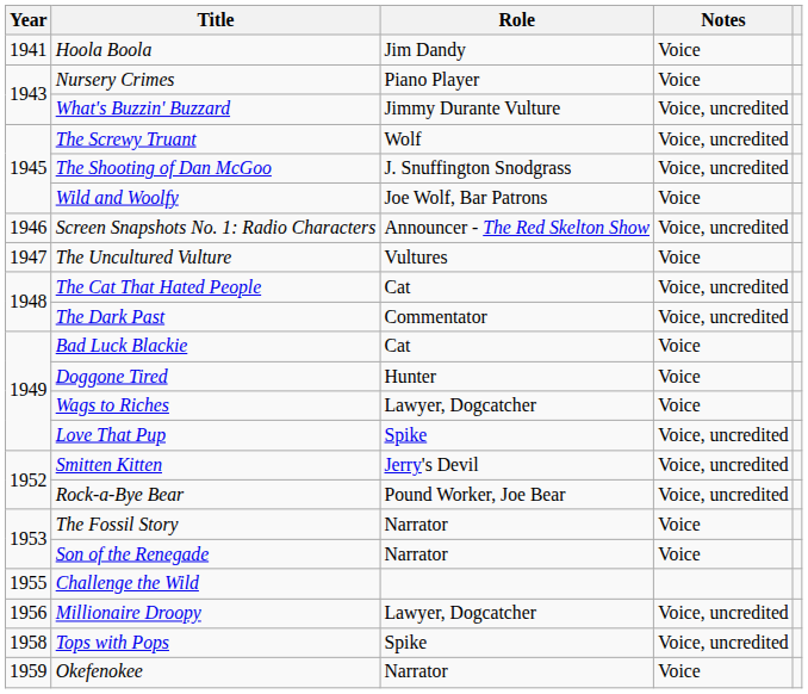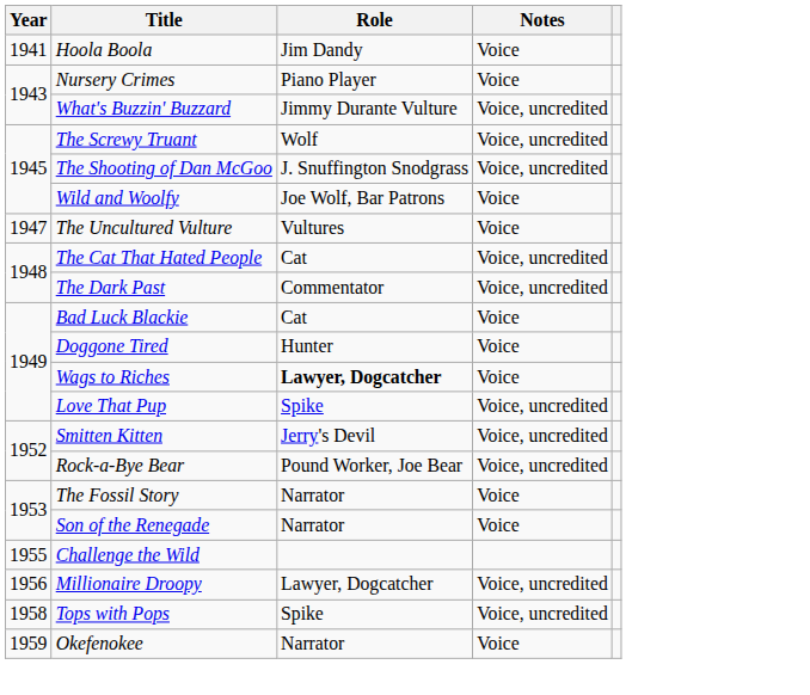 <table class="wikitable">
 <tr>
 <th>Year</th>
 <th>Title</th>
 <th>Role</th>
 <th>Notes</th>
 <th></th>
 </tr>
 <tr>
 <td>1941</td>
 <td><em>Hoola Boola</em></td>
 <td>Jim Dandy</td>
 <td>Voice</td>
 <td></td>
 </tr>
 <tr>
 <td rowspan="2">1943</td>
 <td><em>Nursery Crimes</em></td>
 <td>Piano Player</td>
 <td>Voice</td>
 <td></td>
 </tr>
 <tr>
 <td><em><a href='#'>What's Buzzin' Buzzard</a></em></td>
 <td>Jimmy Durante Vulture</td>
 <td>Voice, uncredited</td>
 <td></td>
 </tr>
 <tr>
 <td rowspan="3">1945</td>
 <td><em><a href='#'>The Screwy Truant</a></em></td>
 <td>Wolf</td>
 <td>Voice, uncredited</td>
 <td></td>
 </tr>
 <tr>
 <td><em><a href='#'>The Shooting of Dan McGoo</a></em></td>
 <td>J. Snuffington Snodgrass</td>
 <td>Voice, uncredited</td>
 <td></td>
 </tr>
 <tr>
 <td><em><a href='#'>Wild and Woolfy</a></em></td>
 <td>Joe Wolf, Bar Patrons</td>
 <td>Voice</td>
 <td></td>
 </tr>
 <tr>
-<td>1946</td>
-<td><em>Screen Snapshots No. 1: Radio Characters</em></td>
-<td>Announcer - <em><a href='#'>The Red Skelton Show</a></em></td>
-<td>Voice, uncredited</td>
-<td></td>
-</tr>
-<tr>
 <td>1947</td>
 <td><em>The Uncultured Vulture</em></td>
 <td>Vultures</td>
 <td>Voice</td>
 <td></td>
 </tr>
 <tr>
 <td rowspan="2">1948</td>
 <td><em><a href='#'>The Cat That Hated People</a></em></td>
 <td>Cat</td>
 <td>Voice, uncredited</td>
 <td></td>
 </tr>
 <tr>
 <td><em><a href='#'>The Dark Past</a></em></td>
 <td>Commentator</td>
 <td>Voice, uncredited</td>
 <td></td>
 </tr>
 <tr>
 <td rowspan="4">1949</td>
 <td><em><a href='#'>Bad Luck Blackie</a></em></td>
 <td>Cat</td>
 <td>Voice</td>
 <td></td>
 </tr>
 <tr>
 <td><em><a href='#'>Doggone Tired</a></em></td>
 <td>Hunter</td>
 <td>Voice</td>
 <td></td>
 </tr>
 <tr>
 <td><em><a href='#'>Wags to Riches</a></em></td>
-<td>Lawyer, Dogcatcher</td>
+<td><strong>Lawyer, Dogcatcher</strong></td>
 <td>Voice</td>
 <td></td>
 </tr>
 <tr>
 <td><em><a href='#'>Love That Pup</a></em></td>
 <td><a href='#'>Spike</a></td>
 <td>Voice, uncredited</td>
 <td></td>
 </tr>
 <tr>
 <td rowspan="2">1952</td>
 <td><em><a href='#'>Smitten Kitten</a></em></td>
 <td><a href='#'>Jerry</a>'s Devil</td>
 <td>Voice, uncredited</td>
 <td></td>
 </tr>
 <tr>
 <td><em>Rock-a-Bye Bear</em></td>
 <td>Pound Worker, Joe Bear</td>
 <td>Voice, uncredited</td>
 <td></td>
 </tr>
 <tr>
 <td rowspan="2">1953</td>
 <td><em>The Fossil Story</em></td>
 <td>Narrator</td>
 <td>Voice</td>
 <td></td>
 </tr>
 <tr>
 <td><em><a href='#'>Son of the Renegade</a></em></td>
 <td>Narrator</td>
 <td>Voice</td>
 <td></td>
 </tr>
 <tr>
 <td>1955</td>
 <td><em><a href='#'>Challenge the Wild</a></em></td>
 <td></td>
 <td></td>
 <td></td>
 </tr>
 <tr>
 <td>1956</td>
 <td><em><a href='#'>Millionaire Droopy</a></em></td>
 <td>Lawyer, Dogcatcher</td>
 <td>Voice, uncredited</td>
 <td></td>
 </tr>
 <tr>
 <td>1958</td>
 <td><em><a href='#'>Tops with Pops</a></em></td>
 <td>Spike</td>
 <td>Voice, uncredited</td>
 <td></td>
 </tr>
 <tr>
 <td>1959</td>
 <td><em>Okefenokee</em></td>
 <td>Narrator</td>
 <td>Voice</td>
 <td></td>
 </tr>
 </table>
